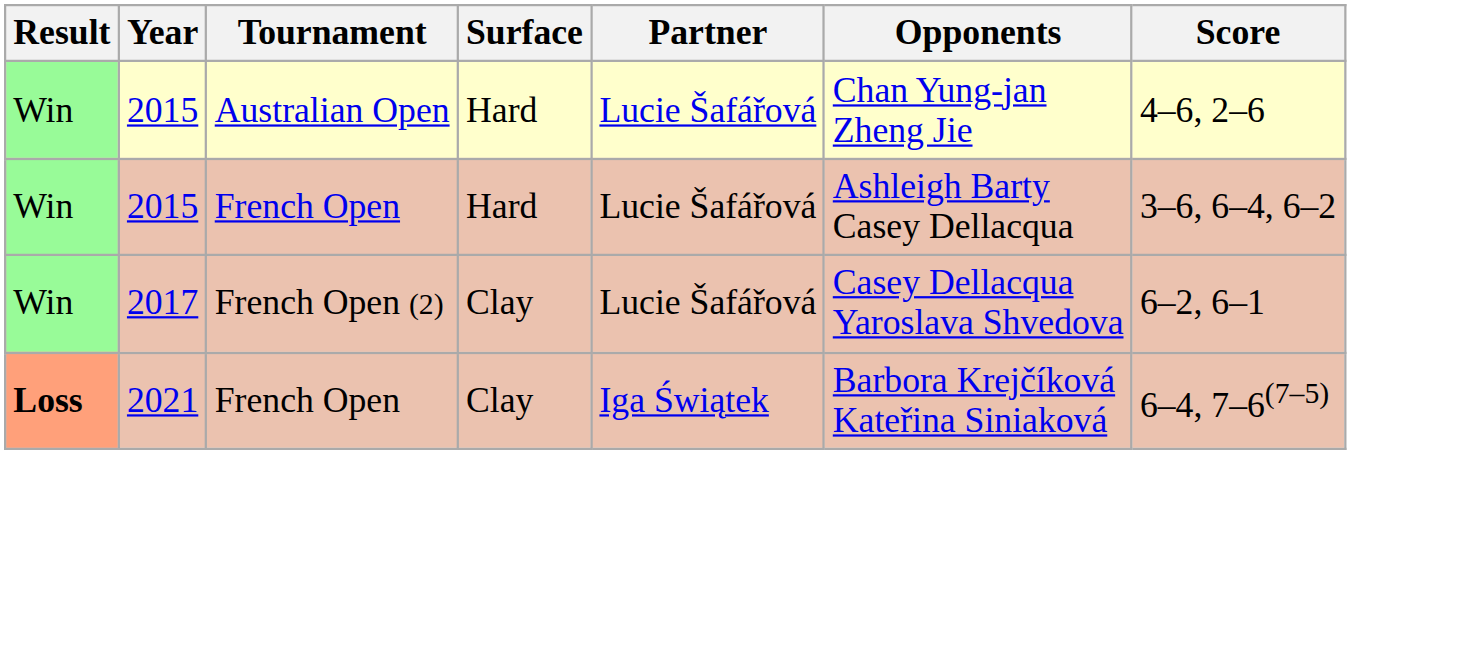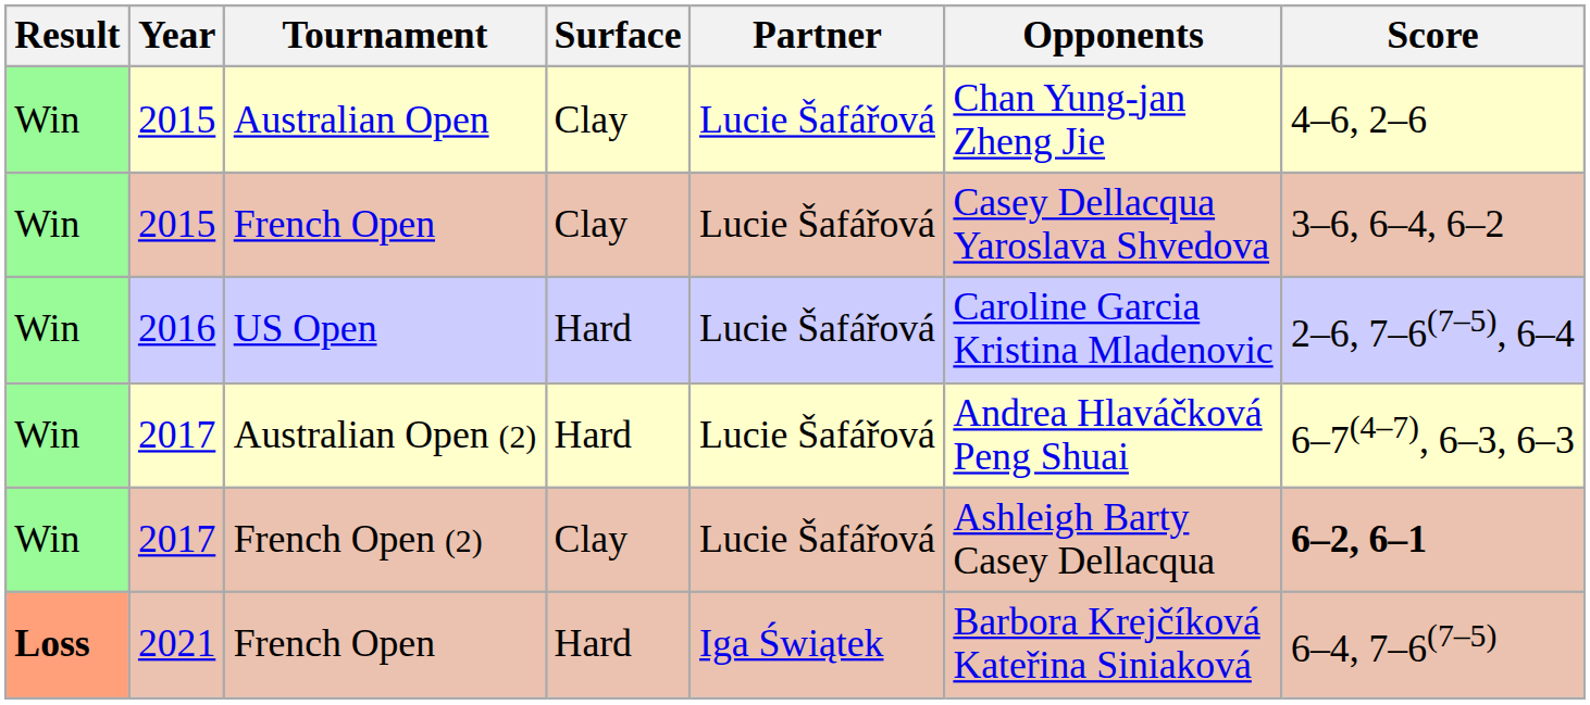 <table class="sortable wikitable">
 <tr>
 <th>Result</th>
 <th>Year</th>
 <th>Tournament</th>
 <th>Surface</th>
 <th>Partner</th>
 <th>Opponents</th>
 <th class="unsortable">Score</th>
 </tr>
 <tr bgcolor=#FFFFCC>
 <td bgcolor=98FB98>Win</td>
 <td><a href='#'>2015</a></td>
 <td><a href='#'>Australian Open</a></td>
-<td>Hard</td>
+<td>Clay</td>
 <td> <a href='#'>Lucie Šafářová</a></td>
 <td> <a href='#'>Chan Yung-jan</a> <br>  <a href='#'>Zheng Jie</a></td>
 <td>4–6, 2–6</td>
 </tr>
 <tr style="background:#ebc2af;">
 <td bgcolor=98FB98>Win</td>
 <td><a href='#'>2015</a></td>
 <td><a href='#'>French Open</a></td>
+<td>Clay</td>
+<td> Lucie Šafářová</td>
+<td> <a href='#'>Casey Dellacqua</a> <br>  <a href='#'>Yaroslava Shvedova</a></td>
+<td>3–6, 6–4, 6–2</td>
+</tr>
+<tr style="background:#ccccff;">
+<td bgcolor=98FB98>Win</td>
+<td><a href='#'>2016</a></td>
+<td><a href='#'>US Open</a></td>
 <td>Hard</td>
 <td> Lucie Šafářová</td>
-<td> <a href='#'>Ashleigh Barty</a> <br>  Casey Dellacqua</td>
-<td>3–6, 6–4, 6–2</td>
+<td> <a href='#'>Caroline Garcia</a> <br>  <a href='#'>Kristina Mladenovic</a></td>
+<td>2–6, 7–6<sup>(7–5)</sup>, 6–4</td>
+</tr>
+<tr bgcolor=#FFFFCC>
+<td bgcolor=98FB98>Win</td>
+<td><a href='#'>2017</a></td>
+<td>Australian Open <small>(2)</small></td>
+<td>Hard</td>
+<td> Lucie Šafářová</td>
+<td> <a href='#'>Andrea Hlaváčková</a> <br>  <a href='#'>Peng Shuai</a></td>
+<td>6–7<sup>(4–7)</sup>, 6–3, 6–3</td>
 </tr>
 <tr bgcolor=ebc2af>
 <td bgcolor=98FB98>Win</td>
 <td><a href='#'>2017</a></td>
 <td>French Open <small>(2)</small></td>
 <td>Clay</td>
 <td> Lucie Šafářová</td>
-<td> <a href='#'>Casey Dellacqua</a> <br>  <a href='#'>Yaroslava Shvedova</a></td>
-<td>6–2, 6–1</td>
+<td> <a href='#'>Ashleigh Barty</a> <br>  Casey Dellacqua</td>
+<td><strong>6–2, 6–1</strong></td>
 </tr>
 <tr bgcolor=ebc2af>
 <td bgcolor=FFA07A><strong>Loss</strong></td>
 <td><a href='#'>2021</a></td>
 <td>French Open</td>
-<td>Clay</td>
+<td>Hard</td>
 <td> <a href='#'>Iga Świątek</a></td>
 <td> <a href='#'>Barbora Krejčíková</a> <br>  <a href='#'>Kateřina Siniaková</a></td>
 <td>6–4, 7–6<sup>(7–5)</sup></td>
 </tr>
 </table>
